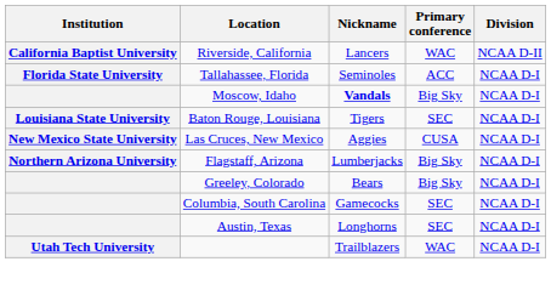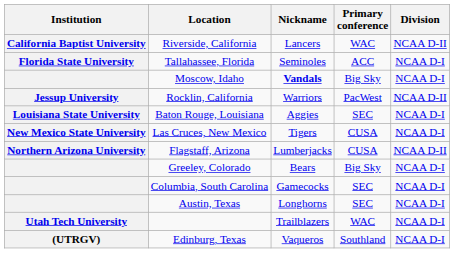 <table class="wikitable sortable" style="text-align:center">
 <tr>
 <th>Institution</th>
 <th>Location</th>
 <th>Nickname</th>
 <th>Primary<br>conference</th>
 <th>Division</th>
 </tr>
 <tr>
 <th><a href='#'>California Baptist University</a></th>
 <td><a href='#'>Riverside, California</a></td>
 <td><a href='#'>Lancers</a></td>
 <td><a href='#'>WAC</a></td>
 <td><a href='#'>NCAA D-II</a></td>
 </tr>
 <tr>
 <th><a href='#'>Florida State University</a></th>
 <td><a href='#'>Tallahassee, Florida</a></td>
 <td><a href='#'>Seminoles</a></td>
 <td><a href='#'>ACC</a></td>
 <td><a href='#'>NCAA D-I</a></td>
 </tr>
 <tr>
 <th></th>
 <td><a href='#'>Moscow, Idaho</a></td>
 <td><strong><a href='#'>Vandals</a></strong></td>
 <td><a href='#'>Big Sky</a></td>
 <td><a href='#'>NCAA D-I</a></td>
 </tr>
 <tr>
+<th><a href='#'>Jessup University</a></th>
+<td><a href='#'>Rocklin, California</a></td>
+<td><a href='#'>Warriors</a></td>
+<td><a href='#'>PacWest</a></td>
+<td><a href='#'>NCAA D-II</a></td>
+</tr>
+<tr>
 <th><a href='#'>Louisiana State University</a></th>
 <td><a href='#'>Baton Rouge, Louisiana</a></td>
-<td><a href='#'>Tigers</a></td>
+<td><a href='#'>Aggies</a></td>
 <td><a href='#'>SEC</a></td>
 <td><a href='#'>NCAA D-I</a></td>
 </tr>
 <tr>
 <th><a href='#'>New Mexico State University</a></th>
 <td><a href='#'>Las Cruces, New Mexico</a></td>
-<td><a href='#'>Aggies</a></td>
+<td><a href='#'>Tigers</a></td>
 <td><a href='#'>CUSA</a></td>
 <td><a href='#'>NCAA D-I</a></td>
 </tr>
 <tr>
 <th><a href='#'>Northern Arizona University</a></th>
 <td><a href='#'>Flagstaff, Arizona</a></td>
 <td><a href='#'>Lumberjacks</a></td>
-<td><a href='#'>Big Sky</a></td>
-<td><a href='#'>NCAA D-I</a></td>
+<td><a href='#'>CUSA</a></td>
+<td><a href='#'>NCAA D-II</a></td>
 </tr>
 <tr>
 <th></th>
 <td><a href='#'>Greeley, Colorado</a></td>
 <td><a href='#'>Bears</a></td>
 <td><a href='#'>Big Sky</a></td>
 <td><a href='#'>NCAA D-I</a></td>
 </tr>
 <tr>
 <th></th>
 <td><a href='#'>Columbia, South Carolina</a></td>
 <td><a href='#'>Gamecocks</a></td>
 <td><a href='#'>SEC</a></td>
 <td><a href='#'>NCAA D-I</a></td>
 </tr>
 <tr>
 <th></th>
 <td><a href='#'>Austin, Texas</a></td>
 <td><a href='#'>Longhorns</a></td>
 <td><a href='#'>SEC</a></td>
 <td><a href='#'>NCAA D-I</a></td>
 </tr>
 <tr>
 <th><a href='#'>Utah Tech University</a></th>
 <td></td>
 <td><a href='#'>Trailblazers</a></td>
 <td><a href='#'>WAC</a></td>
 <td><a href='#'>NCAA D-I</a></td>
 </tr>
+<tr>
+<th> (UTRGV)</th>
+<td><a href='#'>Edinburg, Texas</a></td>
+<td><a href='#'>Vaqueros</a></td>
+<td><a href='#'>Southland</a></td>
+<td><a href='#'>NCAA D-I</a></td>
+</tr>
 </table>
